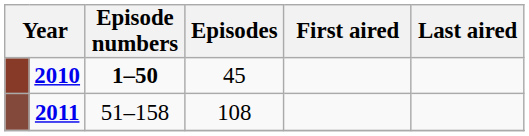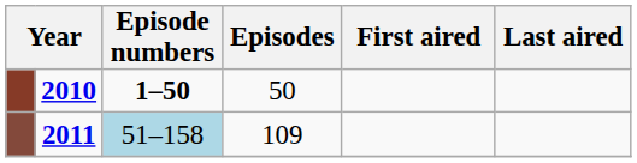 <table class="wikitable" style="text-align:center">
 <tr>
 <th style="padding:0 9px;" colspan="2">Year</th>
 <th style="padding:0 4px;">Episode<br>numbers</th>
 <th style="padding:0 4px;">Episodes</th>
 <th style="padding:0 8px;">First aired</th>
 <th style="padding:0 4px;">Last aired</th>
 </tr>
 <tr>
 <td style="background:#863a27;padding:0 8px;  "></td>
 <td><strong><a href='#'>2010</a></strong></td>
 <td><strong>1–50</strong></td>
-<td>45</td>
+<td>50</td>
 <td></td>
 <td></td>
 </tr>
 <tr>
 <td style="background:#83493B;padding:0 8px;  "></td>
 <td><strong><a href='#'>2011</a></strong></td>
-<td>51–158</td>
-<td>108</td>
+<td style="background: lightblue;">51–158</td>
+<td>109</td>
 <td></td>
 <td></td>
 </tr>
 <tr>
 </tr>
 </table>
